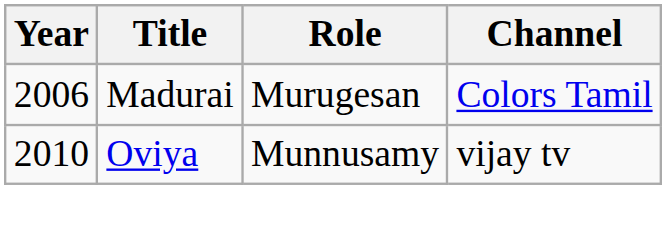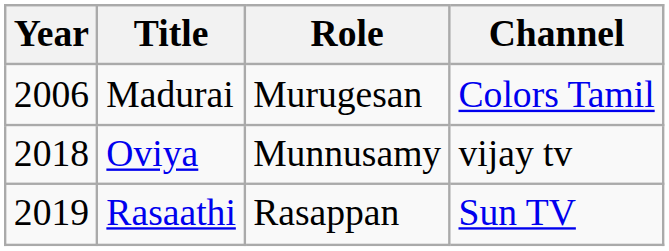 <table class="wikitable">
 <tr style="background:#ccc; text-align:center;">
 <th>Year</th>
 <th>Title</th>
 <th>Role</th>
 <th>Channel</th>
 </tr>
 <tr>
 <td>2006</td>
 <td>Madurai</td>
 <td>Murugesan</td>
 <td><a href='#'>Colors Tamil</a></td>
 </tr>
 <tr>
-<td>2010</td>
+<td>2018</td>
 <td><a href='#'>Oviya</a></td>
 <td>Munnusamy</td>
 <td>vijay tv</td>
 </tr>
+<tr>
+<td>2019</td>
+<td><a href='#'>Rasaathi</a></td>
+<td>Rasappan</td>
+<td><a href='#'>Sun TV</a></td>
+</tr>
 </table>
